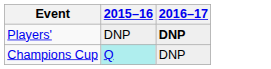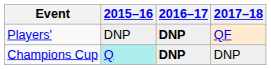 <table class="wikitable">
 <tr>
 <th>Event</th>
 <th><a href='#'>2015–16</a></th>
 <th><a href='#'>2016–17</a></th>
+<th><a href='#'>2017–18</a></th>
 </tr>
 <tr>
 <td><a href='#'>Players'</a></td>
 <td style="background:#EFEFEF;">DNP</td>
 <td style="background:#EFEFEF;"><strong>DNP</strong></td>
+<td style="background:#ffebcd;"><a href='#'>QF</a></td>
 </tr>
 <tr>
 <td><a href='#'>Champions Cup</a></td>
 <td style="background:#afeeee;"><a href='#'>Q</a></td>
+<td style="background:#EFEFEF;"><strong>DNP</strong></td>
 <td style="background:#EFEFEF;">DNP</td>
 </tr>
 </table>
